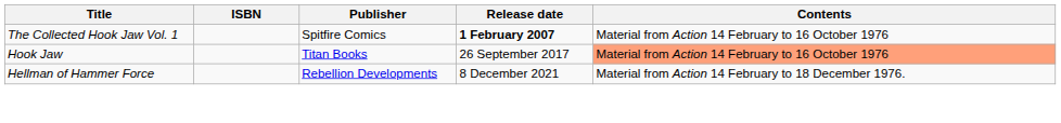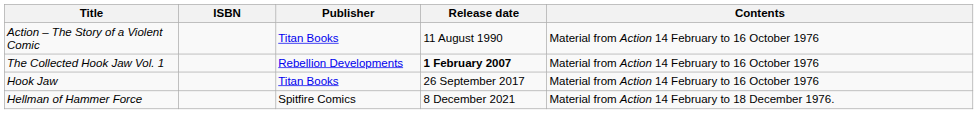 <table class="wikitable" width="85%">
 <tr>
 <th width=18%>Title</th>
 <th width=10%>ISBN</th>
 <th width=15%>Publisher</th>
 <th width=13%>Release date</th>
 <th width=44%>Contents</th>
 </tr>
 <tr>
+<td><em>Action – The Story of a Violent Comic</em></td>
+<td></td>
+<td><a href='#'>Titan Books</a></td>
+<td>11 August 1990</td>
+<td>Material from <em>Action</em> 14 February to 16 October 1976</td>
+</tr>
+<tr>
 <td><em>The Collected Hook Jaw Vol. 1</em></td>
 <td></td>
-<td>Spitfire Comics</td>
+<td><a href='#'>Rebellion Developments</a></td>
 <td><strong>1 February 2007</strong></td>
 <td>Material from <em>Action</em> 14 February to 16 October 1976</td>
 </tr>
 <tr>
 <td><em>Hook Jaw</em></td>
 <td></td>
 <td><a href='#'>Titan Books</a></td>
 <td>26 September 2017</td>
-<td style="background: lightsalmon;">Material from <em>Action</em> 14 February to 16 October 1976</td>
+<td>Material from <em>Action</em> 14 February to 16 October 1976</td>
 </tr>
 <tr>
 <td><em>Hellman of Hammer Force</em></td>
 <td></td>
-<td><a href='#'>Rebellion Developments</a></td>
+<td>Spitfire Comics</td>
 <td>8 December 2021</td>
 <td>Material from <em>Action</em> 14 February to 18 December 1976.</td>
 </tr>
 </table>
